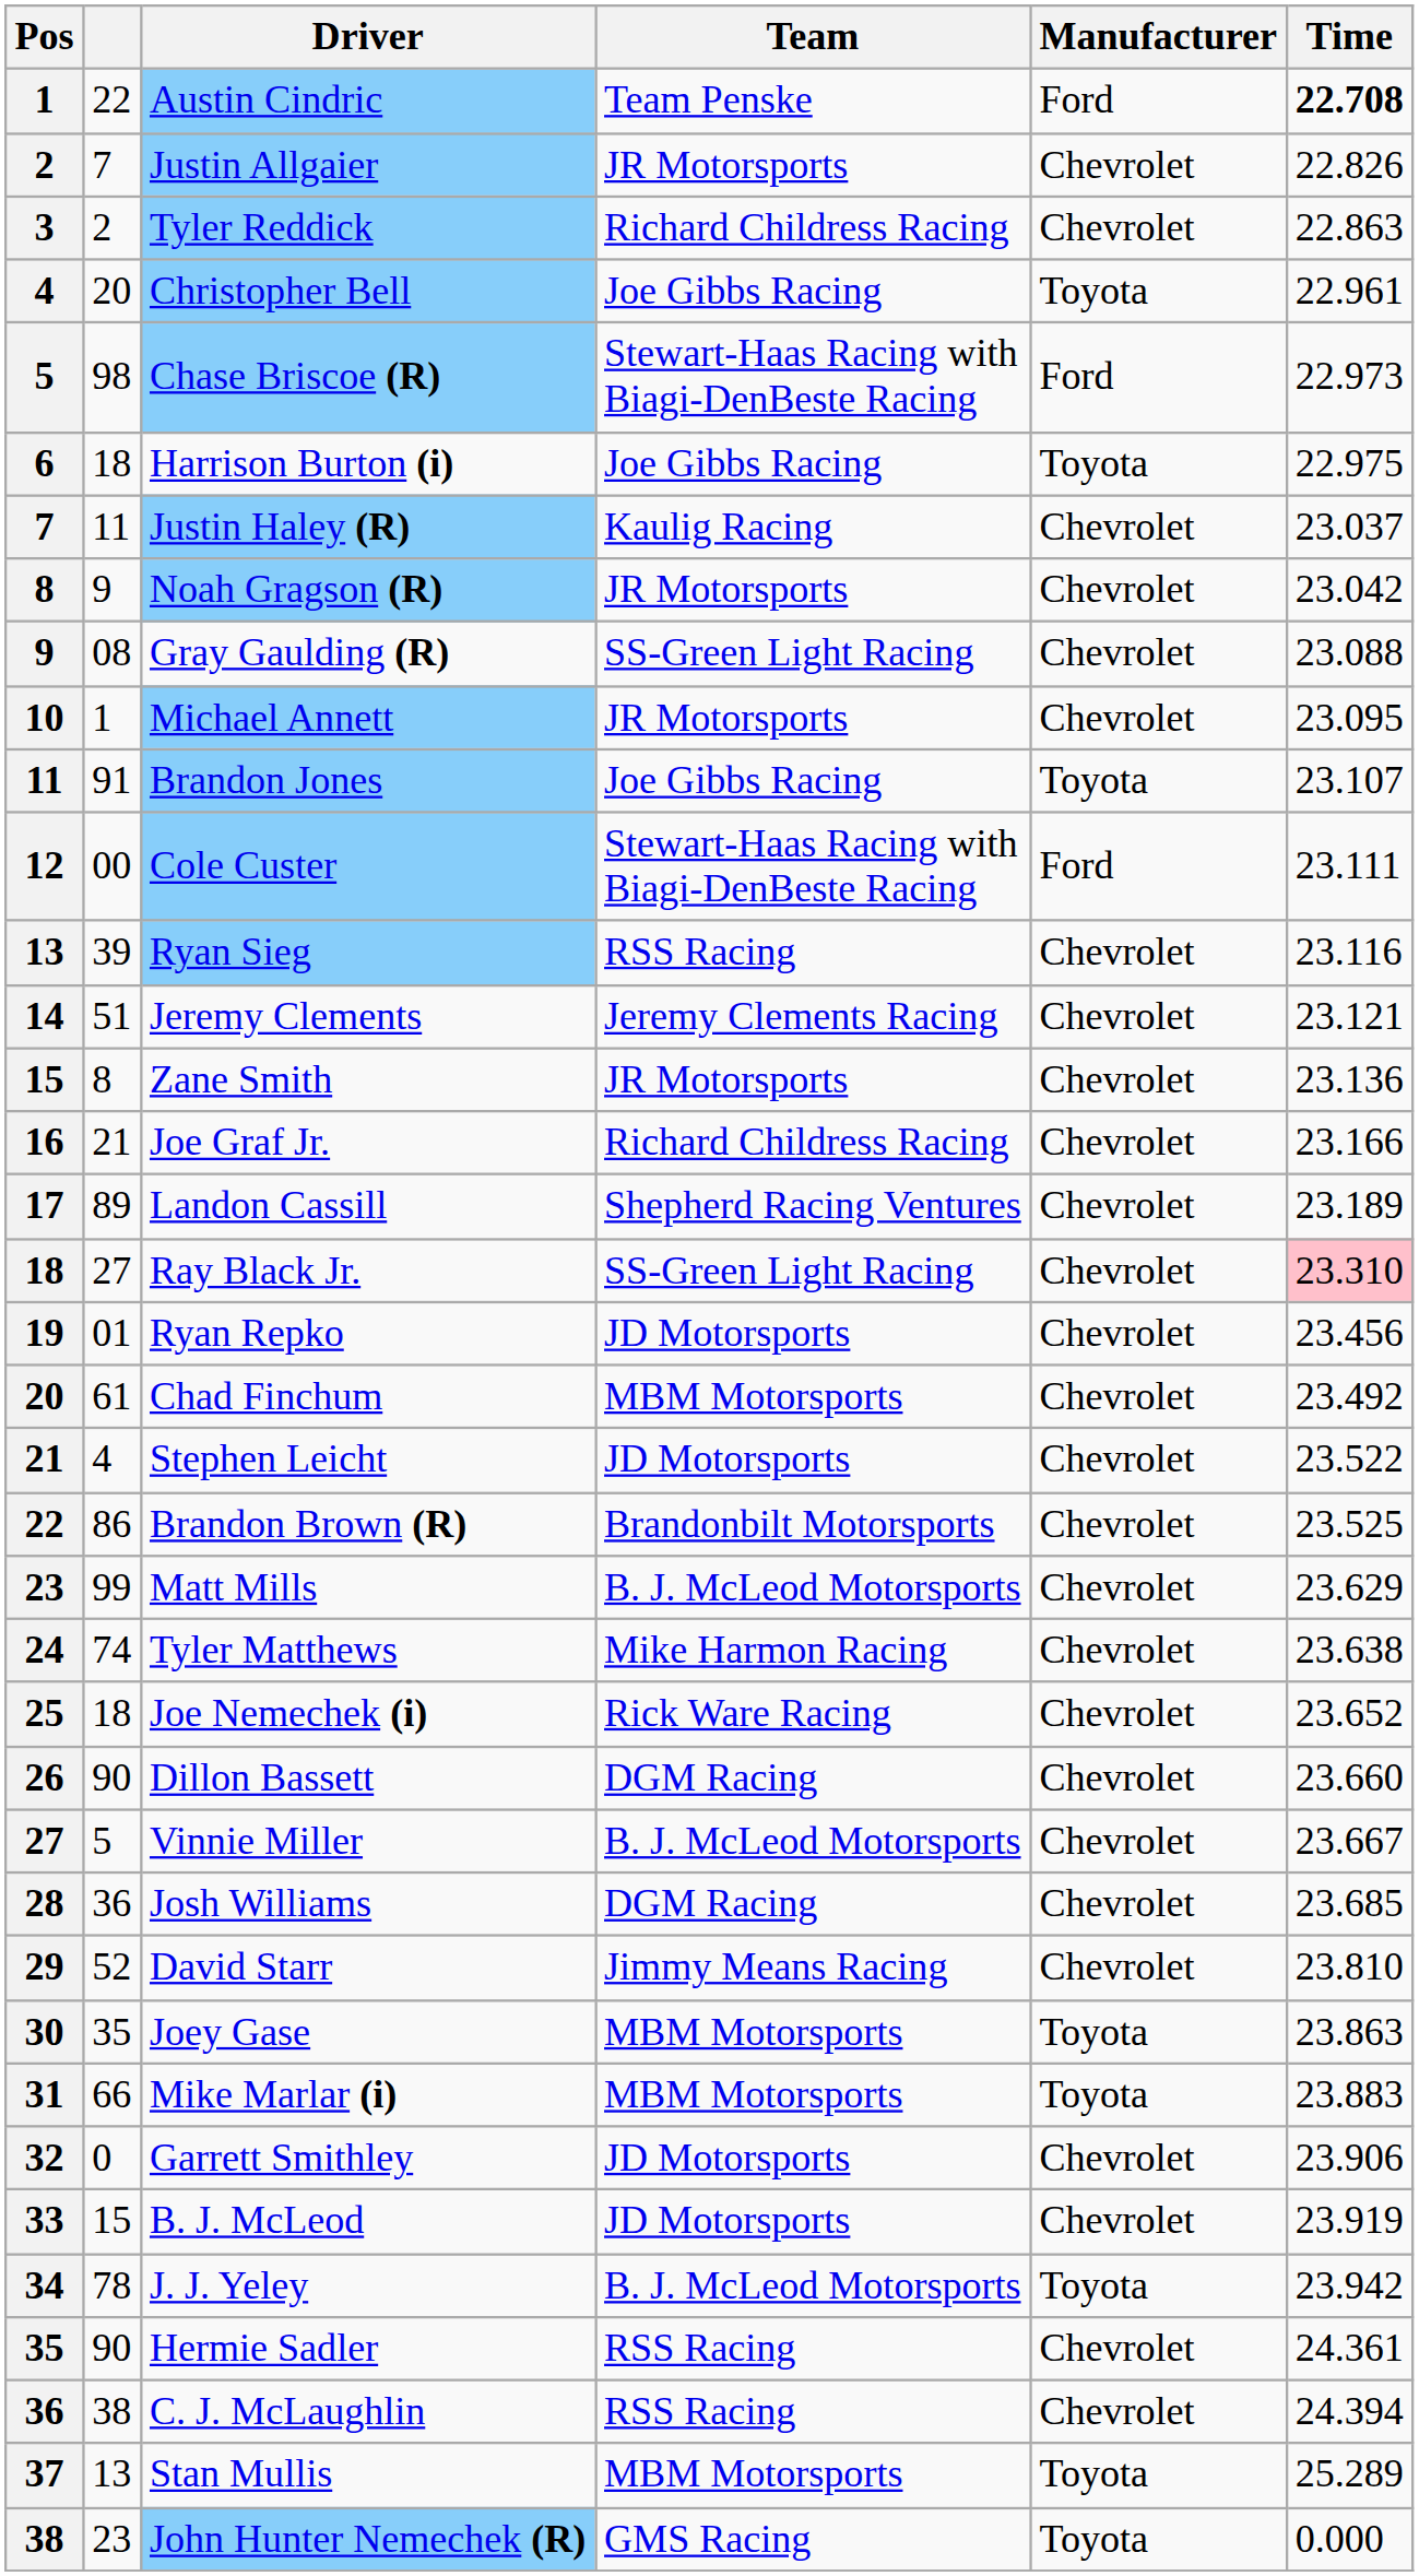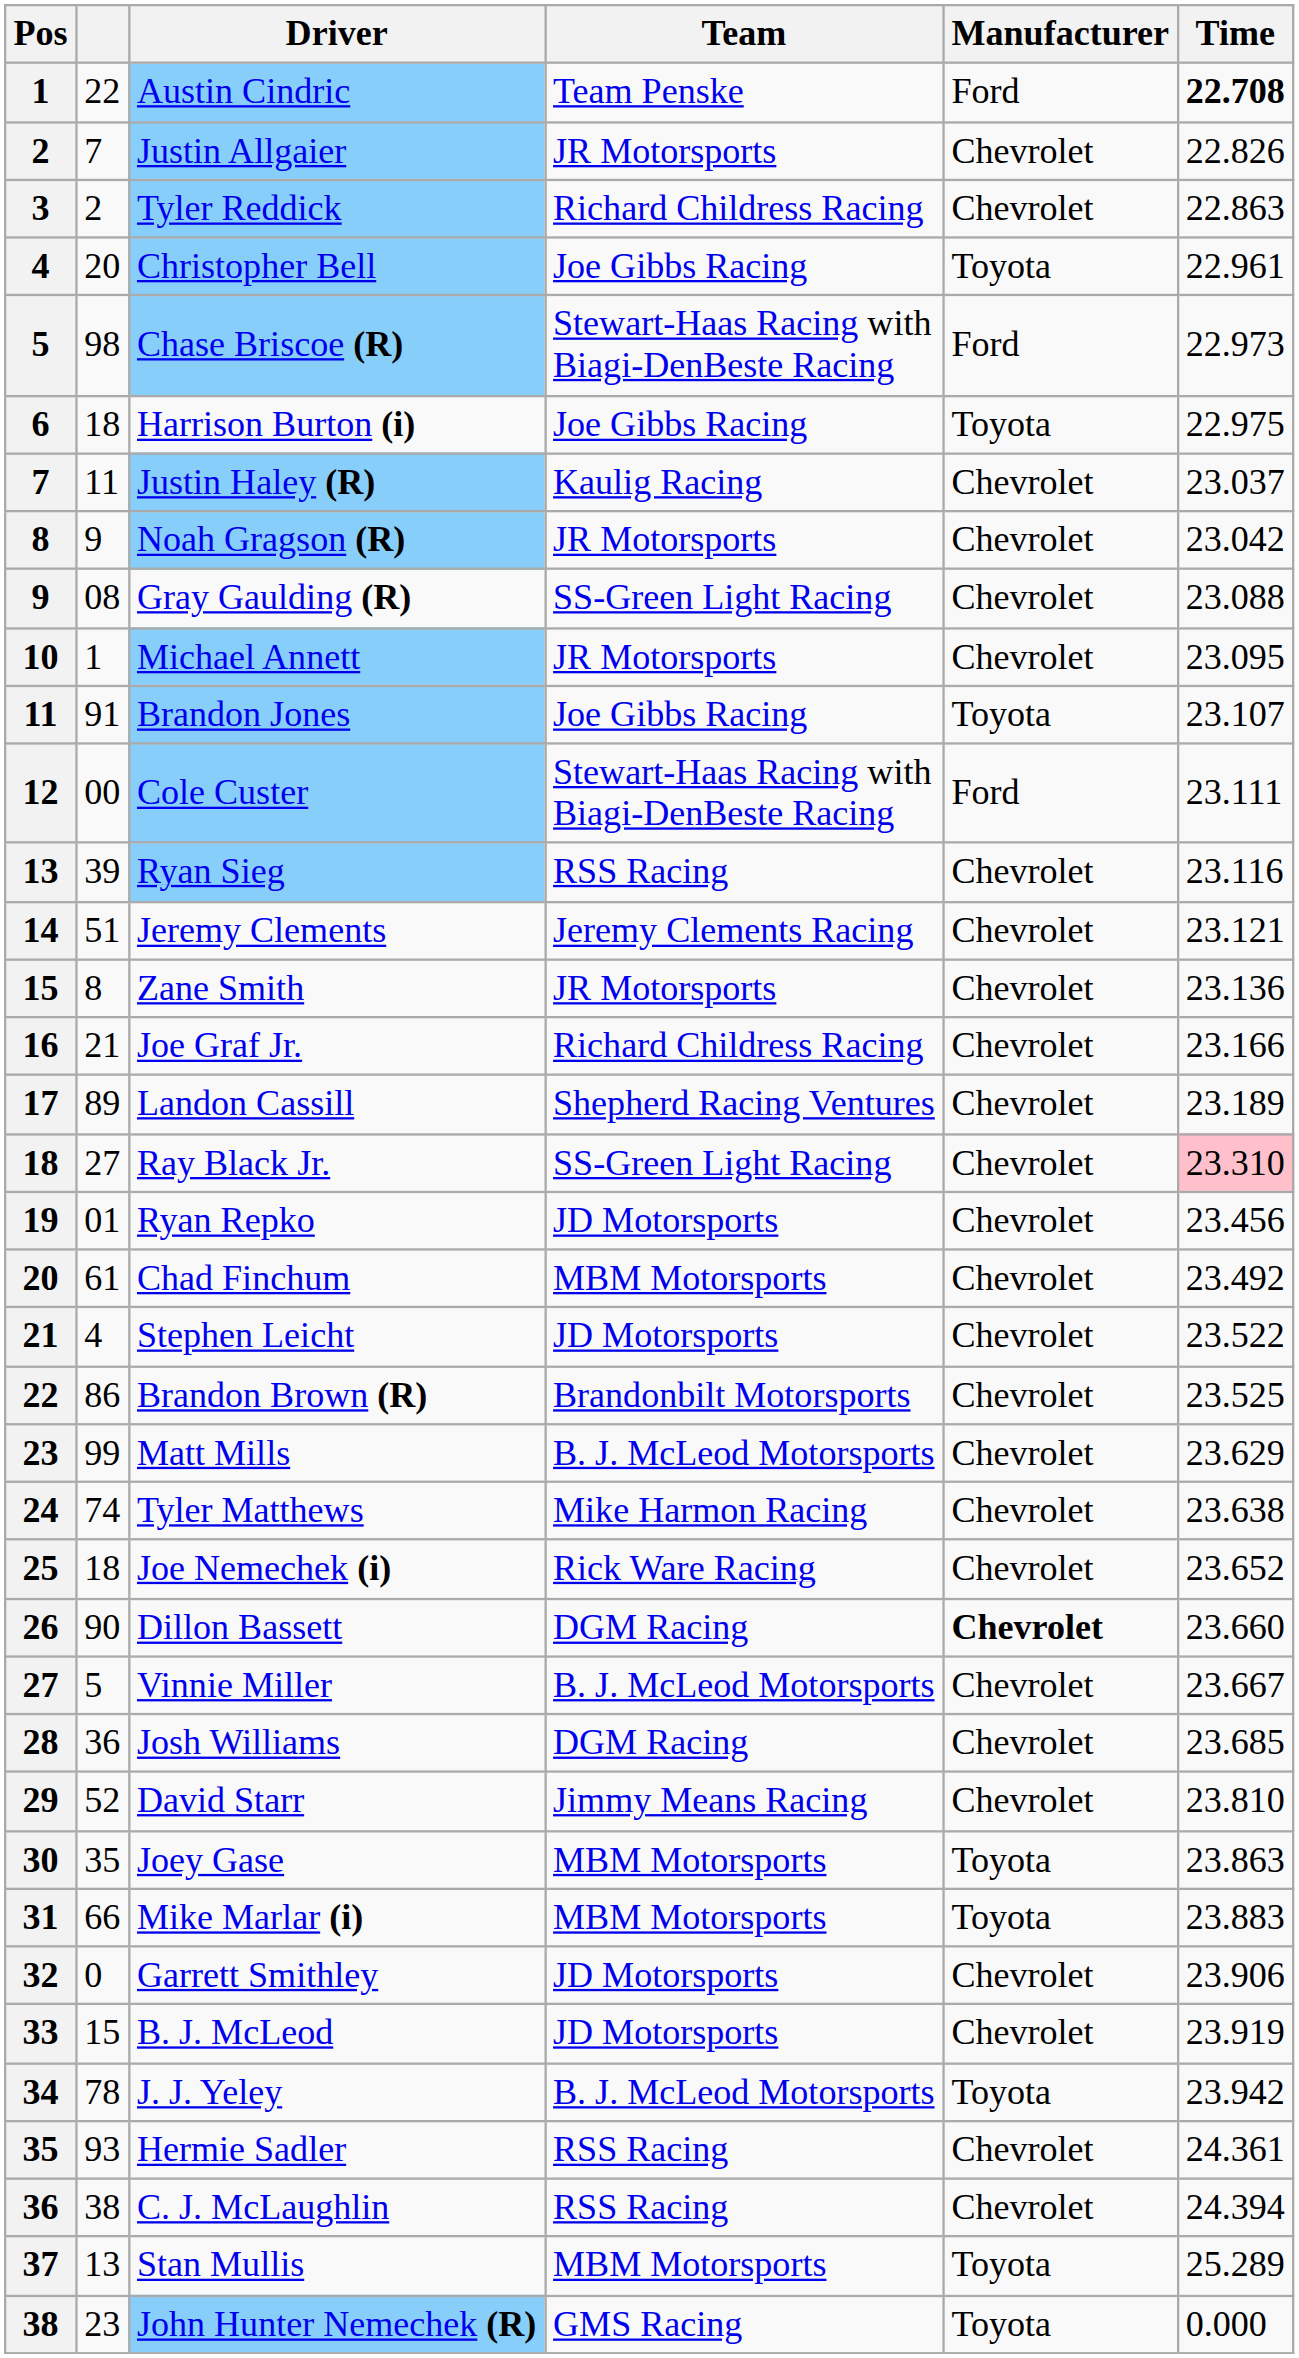 <table class="wikitable" style="font-size:98%">
 <tr>
 <th>Pos</th>
 <th></th>
 <th>Driver</th>
 <th>Team</th>
 <th>Manufacturer</th>
 <th>Time</th>
 </tr>
 <tr>
 <th>1</th>
 <td>22</td>
 <td style="text-align:left;background:#87CEFA"><a href='#'>Austin Cindric</a></td>
 <td><a href='#'>Team Penske</a></td>
 <td>Ford</td>
 <td><strong>22.708</strong></td>
 </tr>
 <tr>
 <th>2</th>
 <td>7</td>
 <td style="text-align:left;background:#87CEFA"><a href='#'>Justin Allgaier</a></td>
 <td><a href='#'>JR Motorsports</a></td>
 <td>Chevrolet</td>
 <td>22.826</td>
 </tr>
 <tr>
 <th>3</th>
 <td>2</td>
 <td style="text-align:left;background:#87CEFA"><a href='#'>Tyler Reddick</a></td>
 <td><a href='#'>Richard Childress Racing</a></td>
 <td>Chevrolet</td>
 <td>22.863</td>
 </tr>
 <tr>
 <th>4</th>
 <td>20</td>
 <td style="text-align:left;background:#87CEFA"><a href='#'>Christopher Bell</a></td>
 <td><a href='#'>Joe Gibbs Racing</a></td>
 <td>Toyota</td>
 <td>22.961</td>
 </tr>
 <tr>
 <th>5</th>
 <td>98</td>
 <td style="text-align:left;background:#87CEFA"><a href='#'>Chase Briscoe</a> <strong>(R)</strong></td>
 <td><a href='#'>Stewart-Haas Racing</a> with <br> <a href='#'>Biagi-DenBeste Racing</a></td>
 <td>Ford</td>
 <td>22.973</td>
 </tr>
 <tr>
 <th>6</th>
 <td>18</td>
 <td><a href='#'>Harrison Burton</a> <strong>(i)</strong></td>
 <td><a href='#'>Joe Gibbs Racing</a></td>
 <td>Toyota</td>
 <td>22.975</td>
 </tr>
 <tr>
 <th>7</th>
 <td>11</td>
 <td style="text-align:left;background:#87CEFA"><a href='#'>Justin Haley</a> <strong>(R)</strong></td>
 <td><a href='#'>Kaulig Racing</a></td>
 <td>Chevrolet</td>
 <td>23.037</td>
 </tr>
 <tr>
 <th>8</th>
 <td>9</td>
 <td style="text-align:left;background:#87CEFA"><a href='#'>Noah Gragson</a> <strong>(R)</strong></td>
 <td><a href='#'>JR Motorsports</a></td>
 <td>Chevrolet</td>
 <td>23.042</td>
 </tr>
 <tr>
 <th>9</th>
 <td>08</td>
 <td><a href='#'>Gray Gaulding</a> <strong>(R)</strong></td>
 <td><a href='#'>SS-Green Light Racing</a></td>
 <td>Chevrolet</td>
 <td>23.088</td>
 </tr>
 <tr>
 <th>10</th>
 <td>1</td>
 <td style="text-align:left;background:#87CEFA"><a href='#'>Michael Annett</a></td>
 <td><a href='#'>JR Motorsports</a></td>
 <td>Chevrolet</td>
 <td>23.095</td>
 </tr>
 <tr>
 <th>11</th>
 <td>91</td>
 <td style="text-align:left;background:#87CEFA"><a href='#'>Brandon Jones</a></td>
 <td><a href='#'>Joe Gibbs Racing</a></td>
 <td>Toyota</td>
 <td>23.107</td>
 </tr>
 <tr>
 <th>12</th>
 <td>00</td>
 <td style="text-align:left;background:#87CEFA"><a href='#'>Cole Custer</a></td>
 <td><a href='#'>Stewart-Haas Racing</a> with <br> <a href='#'>Biagi-DenBeste Racing</a></td>
 <td>Ford</td>
 <td>23.111</td>
 </tr>
 <tr>
 <th>13</th>
 <td>39</td>
 <td style="text-align:left;background:#87CEFA"><a href='#'>Ryan Sieg</a></td>
 <td><a href='#'>RSS Racing</a></td>
 <td>Chevrolet</td>
 <td>23.116</td>
 </tr>
 <tr>
 <th>14</th>
 <td>51</td>
 <td><a href='#'>Jeremy Clements</a></td>
 <td><a href='#'>Jeremy Clements Racing</a></td>
 <td>Chevrolet</td>
 <td>23.121</td>
 </tr>
 <tr>
 <th>15</th>
 <td>8</td>
 <td><a href='#'>Zane Smith</a></td>
 <td><a href='#'>JR Motorsports</a></td>
 <td>Chevrolet</td>
 <td>23.136</td>
 </tr>
 <tr>
 <th>16</th>
 <td>21</td>
 <td><a href='#'>Joe Graf Jr.</a></td>
 <td><a href='#'>Richard Childress Racing</a></td>
 <td>Chevrolet</td>
 <td>23.166</td>
 </tr>
 <tr>
 <th>17</th>
 <td>89</td>
 <td><a href='#'>Landon Cassill</a></td>
 <td><a href='#'>Shepherd Racing Ventures</a></td>
 <td>Chevrolet</td>
 <td>23.189</td>
 </tr>
 <tr>
 <th>18</th>
 <td>27</td>
 <td><a href='#'>Ray Black Jr.</a></td>
 <td><a href='#'>SS-Green Light Racing</a></td>
 <td>Chevrolet</td>
 <td style="background: pink;">23.310</td>
 </tr>
 <tr>
 <th>19</th>
 <td>01</td>
 <td><a href='#'>Ryan Repko</a></td>
 <td><a href='#'>JD Motorsports</a></td>
 <td>Chevrolet</td>
 <td>23.456</td>
 </tr>
 <tr>
 <th>20</th>
 <td>61</td>
 <td><a href='#'>Chad Finchum</a></td>
 <td><a href='#'>MBM Motorsports</a></td>
 <td>Chevrolet</td>
 <td>23.492</td>
 </tr>
 <tr>
 <th>21</th>
 <td>4</td>
 <td><a href='#'>Stephen Leicht</a></td>
 <td><a href='#'>JD Motorsports</a></td>
 <td>Chevrolet</td>
 <td>23.522</td>
 </tr>
 <tr>
 <th>22</th>
 <td>86</td>
 <td><a href='#'>Brandon Brown</a> <strong>(R)</strong></td>
 <td><a href='#'>Brandonbilt Motorsports</a></td>
 <td>Chevrolet</td>
 <td>23.525</td>
 </tr>
 <tr>
 <th>23</th>
 <td>99</td>
 <td><a href='#'>Matt Mills</a></td>
 <td><a href='#'>B. J. McLeod Motorsports</a></td>
 <td>Chevrolet</td>
 <td>23.629</td>
 </tr>
 <tr>
 <th>24</th>
 <td>74</td>
 <td><a href='#'>Tyler Matthews</a></td>
 <td><a href='#'>Mike Harmon Racing</a></td>
 <td>Chevrolet</td>
 <td>23.638</td>
 </tr>
 <tr>
 <th>25</th>
 <td>18</td>
 <td><a href='#'>Joe Nemechek</a> <strong>(i)</strong></td>
 <td><a href='#'>Rick Ware Racing</a></td>
 <td>Chevrolet</td>
 <td>23.652</td>
 </tr>
 <tr>
 <th>26</th>
 <td>90</td>
 <td><a href='#'>Dillon Bassett</a></td>
 <td><a href='#'>DGM Racing</a></td>
-<td>Chevrolet</td>
+<td><strong>Chevrolet</strong></td>
 <td>23.660</td>
 </tr>
 <tr>
 <th>27</th>
 <td>5</td>
 <td><a href='#'>Vinnie Miller</a></td>
 <td><a href='#'>B. J. McLeod Motorsports</a></td>
 <td>Chevrolet</td>
 <td>23.667</td>
 </tr>
 <tr>
 <th>28</th>
 <td>36</td>
 <td><a href='#'>Josh Williams</a></td>
 <td><a href='#'>DGM Racing</a></td>
 <td>Chevrolet</td>
 <td>23.685</td>
 </tr>
 <tr>
 <th>29</th>
 <td>52</td>
 <td><a href='#'>David Starr</a></td>
 <td><a href='#'>Jimmy Means Racing</a></td>
 <td>Chevrolet</td>
 <td>23.810</td>
 </tr>
 <tr>
 <th>30</th>
 <td>35</td>
 <td><a href='#'>Joey Gase</a></td>
 <td><a href='#'>MBM Motorsports</a></td>
 <td>Toyota</td>
 <td>23.863</td>
 </tr>
 <tr>
 <th>31</th>
 <td>66</td>
 <td><a href='#'>Mike Marlar</a> <strong>(i)</strong></td>
 <td><a href='#'>MBM Motorsports</a></td>
 <td>Toyota</td>
 <td>23.883</td>
 </tr>
 <tr>
 <th>32</th>
 <td>0</td>
 <td><a href='#'>Garrett Smithley</a></td>
 <td><a href='#'>JD Motorsports</a></td>
 <td>Chevrolet</td>
 <td>23.906</td>
 </tr>
 <tr>
 <th>33</th>
 <td>15</td>
 <td><a href='#'>B. J. McLeod</a></td>
 <td><a href='#'>JD Motorsports</a></td>
 <td>Chevrolet</td>
 <td>23.919</td>
 </tr>
 <tr>
 <th>34</th>
 <td>78</td>
 <td><a href='#'>J. J. Yeley</a></td>
 <td><a href='#'>B. J. McLeod Motorsports</a></td>
 <td>Toyota</td>
 <td>23.942</td>
 </tr>
 <tr>
 <th>35</th>
-<td>90</td>
+<td>93</td>
 <td><a href='#'>Hermie Sadler</a></td>
 <td><a href='#'>RSS Racing</a></td>
 <td>Chevrolet</td>
 <td>24.361</td>
 </tr>
 <tr>
 <th>36</th>
 <td>38</td>
 <td><a href='#'>C. J. McLaughlin</a></td>
 <td><a href='#'>RSS Racing</a></td>
 <td>Chevrolet</td>
 <td>24.394</td>
 </tr>
 <tr>
 <th>37</th>
 <td>13</td>
 <td><a href='#'>Stan Mullis</a></td>
 <td><a href='#'>MBM Motorsports</a></td>
 <td>Toyota</td>
 <td>25.289</td>
 </tr>
 <tr>
 <th>38</th>
 <td>23</td>
 <td style="text-align:left;background:#87CEFA"><a href='#'>John Hunter Nemechek</a> <strong>(R)</strong></td>
 <td><a href='#'>GMS Racing</a></td>
 <td>Toyota</td>
 <td>0.000</td>
 </tr>
 <tr>
 </tr>
 </table>
